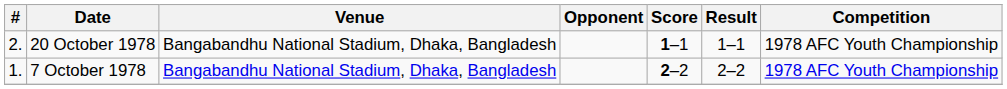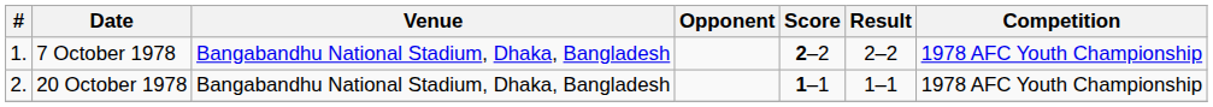 <table class="wikitable">
 <tr>
 <th>#</th>
 <th>Date</th>
 <th>Venue</th>
 <th>Opponent</th>
 <th>Score</th>
 <th>Result</th>
 <th>Competition</th>
 </tr>
 <tr>
+<td>1.</td>
+<td>7 October 1978</td>
+<td><a href='#'>Bangabandhu National Stadium</a>, <a href='#'>Dhaka</a>, <a href='#'>Bangladesh</a></td>
+<td></td>
+<td align=center><strong>2</strong>–2</td>
+<td align=center>2–2</td>
+<td><a href='#'>1978 AFC Youth Championship</a></td>
+</tr>
+<tr>
 <td>2.</td>
 <td>20 October 1978</td>
 <td>Bangabandhu National Stadium, Dhaka, Bangladesh</td>
 <td></td>
 <td align=center><strong>1</strong>–1</td>
 <td align=center>1–1</td>
 <td>1978 AFC Youth Championship</td>
 </tr>
 <tr>
-<td>1.</td>
-<td>7 October 1978</td>
-<td><a href='#'>Bangabandhu National Stadium</a>, <a href='#'>Dhaka</a>, <a href='#'>Bangladesh</a></td>
-<td></td>
-<td align=center><strong>2</strong>–2</td>
-<td align=center>2–2</td>
-<td><a href='#'>1978 AFC Youth Championship</a></td>
-</tr>
-<tr>
 </tr>
 </table>
